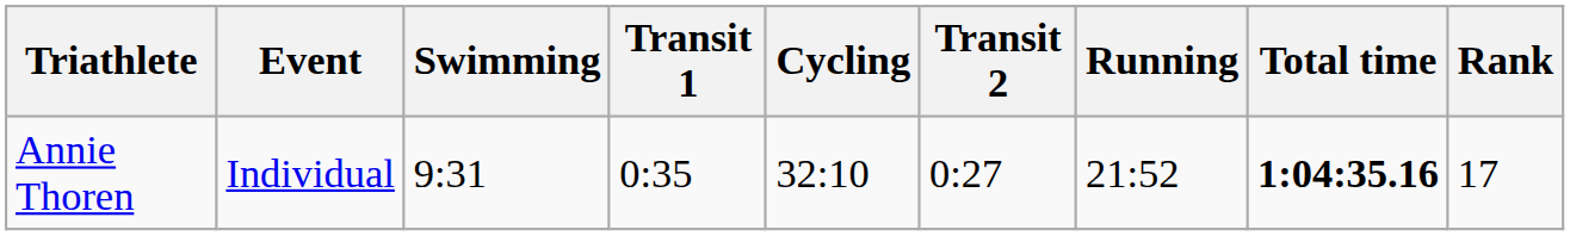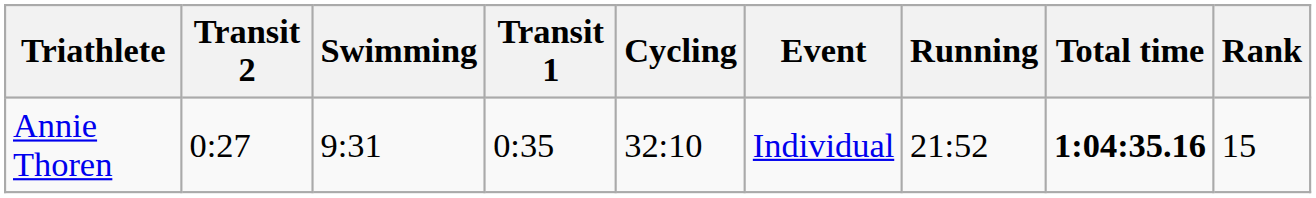 <table class="wikitable" border="1">
 <tr>
 <th>Triathlete</th>
-<th>Event</th>
+<th>Transit 2</th>
 <th>Swimming</th>
 <th>Transit 1</th>
 <th>Cycling</th>
-<th>Transit 2</th>
+<th>Event</th>
 <th>Running</th>
 <th>Total time</th>
 <th>Rank</th>
 </tr>
 <tr>
 <td><a href='#'>Annie Thoren</a></td>
-<td><a href='#'>Individual</a></td>
+<td>0:27</td>
 <td>9:31</td>
 <td>0:35</td>
 <td>32:10</td>
-<td>0:27</td>
+<td><a href='#'>Individual</a></td>
 <td>21:52</td>
 <td><strong>1:04:35.16</strong></td>
-<td>17</td>
+<td>15</td>
 </tr>
 </table>
